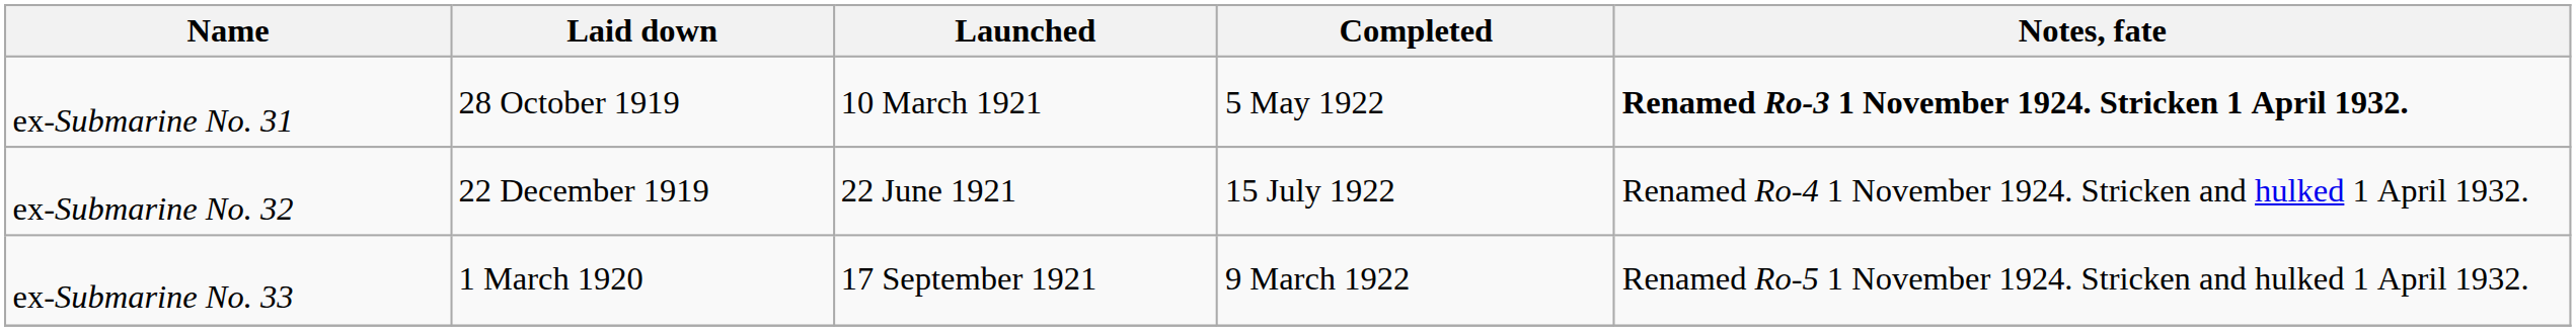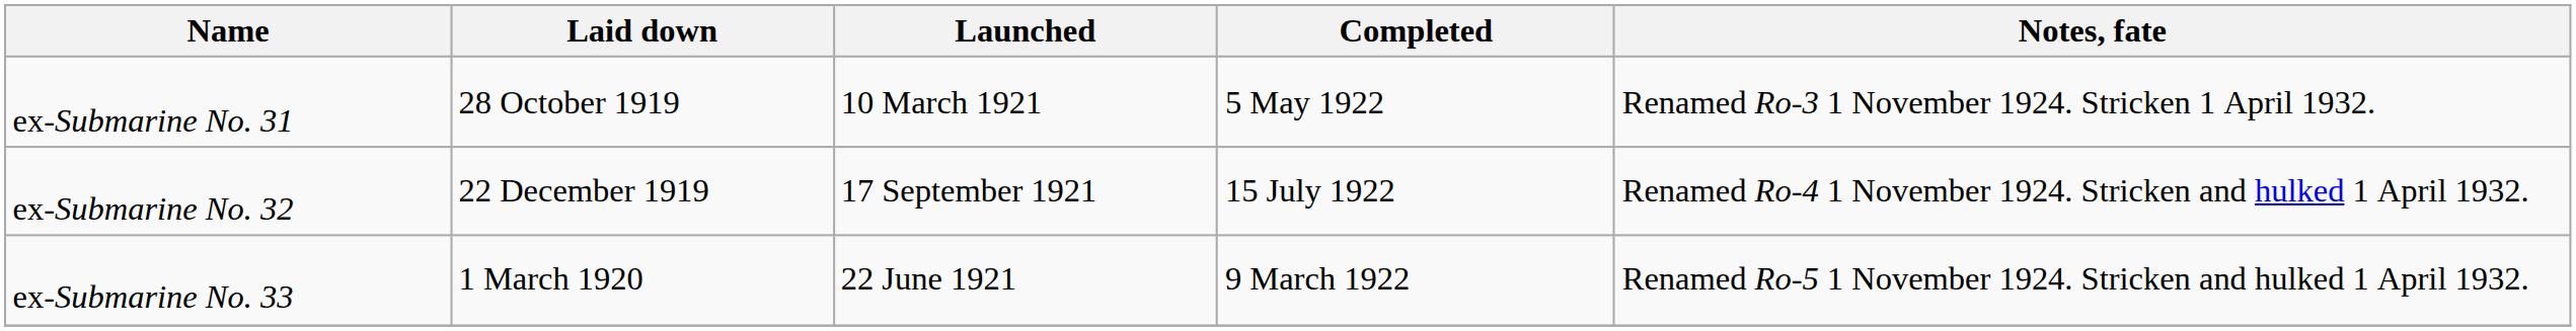 <table class="wikitable">
 <tr>
 <th width="7%">Name</th>
 <th width="6%">Laid down</th>
 <th width="6%">Launched</th>
 <th width="6%">Completed</th>
 <th width="15%">Notes, fate</th>
 </tr>
 <tr>
 <td><br>ex-<em>Submarine No. 31</em></td>
 <td>28 October 1919</td>
 <td>10 March 1921</td>
 <td>5 May 1922</td>
-<td><strong>Renamed <em>Ro-3</em> 1 November 1924. Stricken 1 April 1932.</strong></td>
+<td>Renamed <em>Ro-3</em> 1 November 1924. Stricken 1 April 1932.</td>
 </tr>
 <tr>
 <td><br>ex-<em>Submarine No. 32</em></td>
 <td>22 December 1919</td>
-<td>22 June 1921</td>
+<td>17 September 1921</td>
 <td>15 July 1922</td>
 <td>Renamed <em>Ro-4</em> 1 November 1924. Stricken and <a href='#'>hulked</a> 1 April 1932.</td>
 </tr>
 <tr>
 <td><br>ex-<em>Submarine No. 33</em></td>
 <td>1 March 1920</td>
-<td>17 September 1921</td>
+<td>22 June 1921</td>
 <td>9 March 1922</td>
 <td>Renamed <em>Ro-5</em> 1 November 1924. Stricken and hulked 1 April 1932.</td>
 </tr>
 <tr>
 </tr>
 </table>
